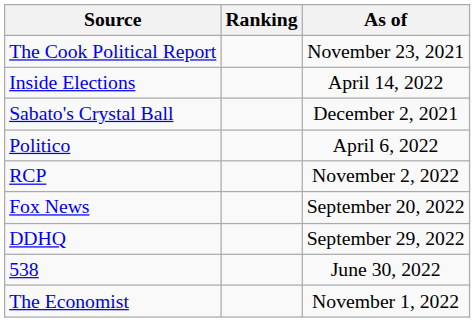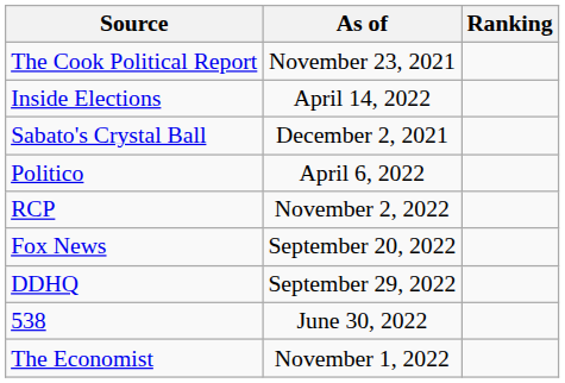 <table class="wikitable" style="text-align:center">
 <tr>
 <th>Source</th>
+<th>As of</th>
 <th>Ranking</th>
-<th>As of</th>
 </tr>
 <tr>
 <td align=left><a href='#'>The Cook Political Report</a></td>
+<td>November 23, 2021</td>
 <td></td>
-<td>November 23, 2021</td>
 </tr>
 <tr>
 <td align=left><a href='#'>Inside Elections</a></td>
+<td>April 14, 2022</td>
 <td></td>
-<td>April 14, 2022</td>
 </tr>
 <tr>
 <td align=left><a href='#'>Sabato's Crystal Ball</a></td>
+<td>December 2, 2021</td>
 <td></td>
-<td>December 2, 2021</td>
 </tr>
 <tr>
 <td style="text-align:left;"><a href='#'>Politico</a></td>
+<td>April 6, 2022</td>
 <td></td>
-<td>April 6, 2022</td>
 </tr>
 <tr>
 <td style="text-align:left;"><a href='#'>RCP</a></td>
+<td>November 2, 2022</td>
 <td></td>
-<td>November 2, 2022</td>
 </tr>
 <tr>
 <td align=left><a href='#'>Fox News</a></td>
+<td>September 20, 2022</td>
 <td></td>
-<td>September 20, 2022</td>
 </tr>
 <tr>
 <td style="text-align:left;"><a href='#'>DDHQ</a></td>
+<td>September 29, 2022</td>
 <td></td>
-<td>September 29, 2022</td>
 </tr>
 <tr>
 <td style="text-align:left;"><a href='#'>538</a></td>
+<td>June 30, 2022</td>
 <td></td>
-<td>June 30, 2022</td>
 </tr>
 <tr>
 <td align="left"><a href='#'>The Economist</a></td>
+<td>November 1, 2022</td>
 <td></td>
-<td>November 1, 2022</td>
 </tr>
 </table>
